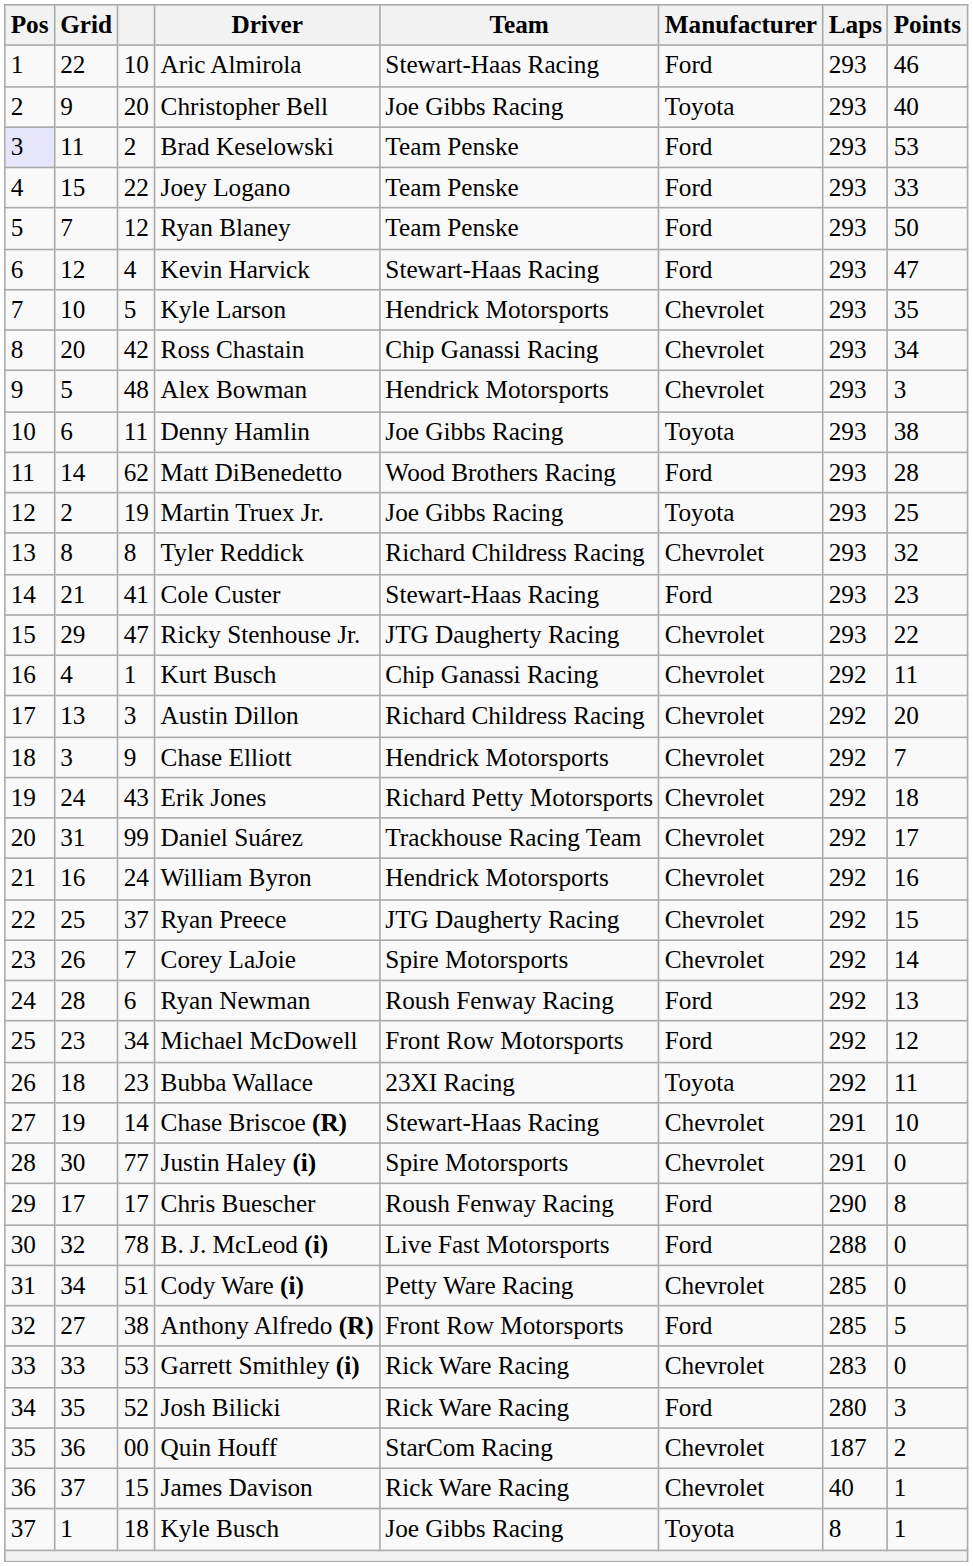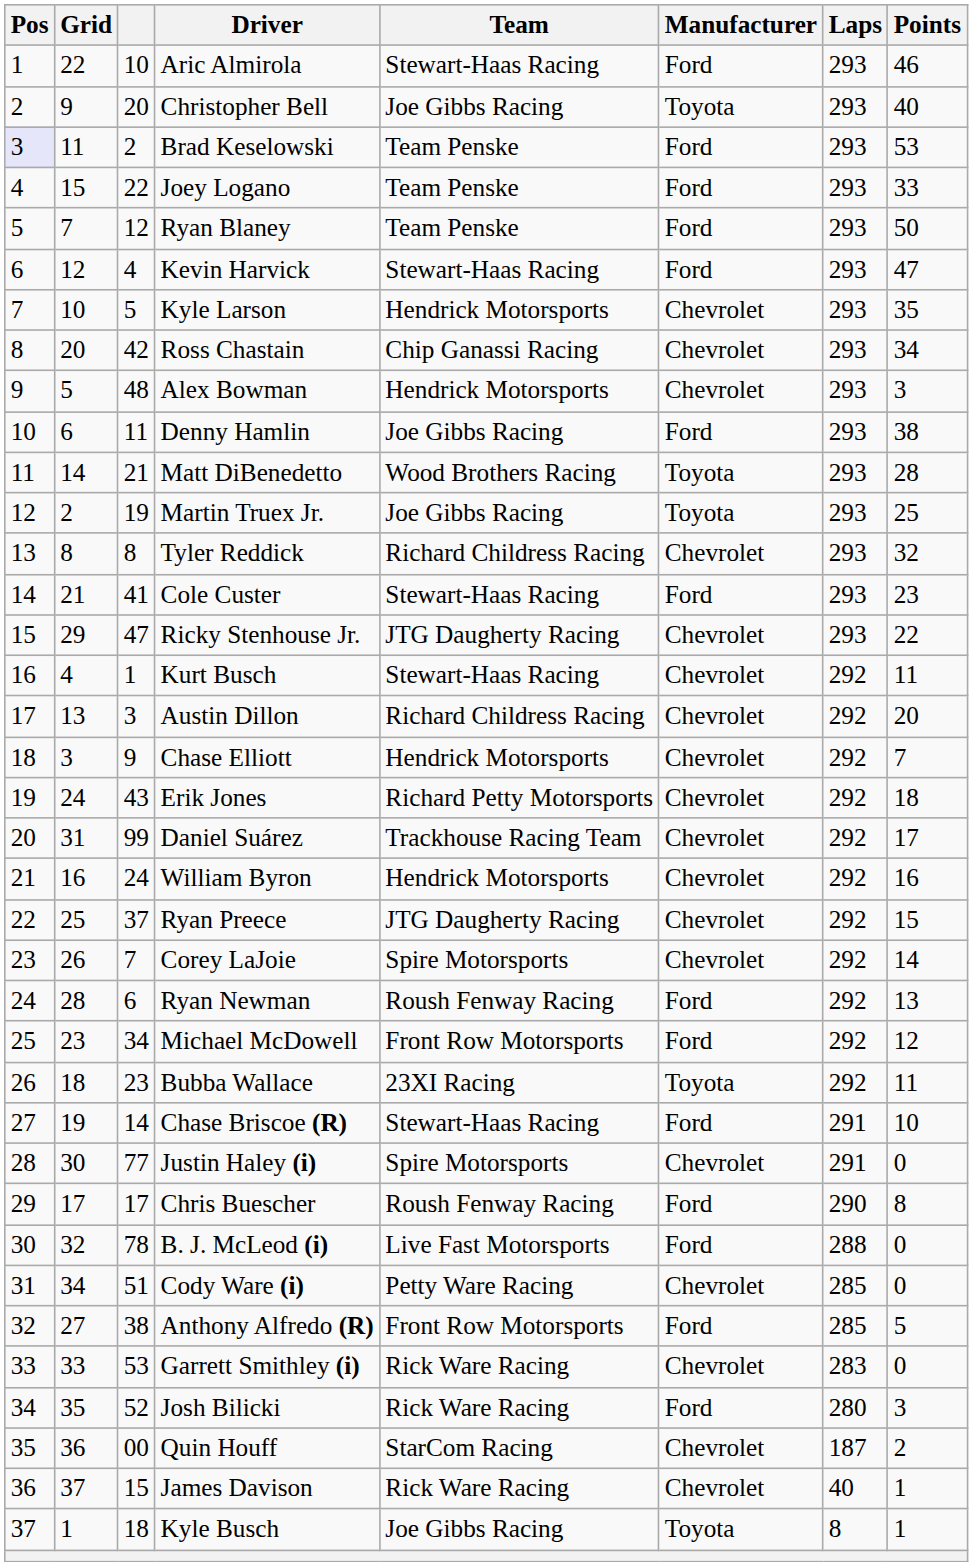 <table class="wikitable" style="font-size:98%">
 <tr>
 <th>Pos</th>
 <th>Grid</th>
 <th></th>
 <th>Driver</th>
 <th>Team</th>
 <th>Manufacturer</th>
 <th>Laps</th>
 <th>Points</th>
 </tr>
 <tr>
 <td>1</td>
 <td>22</td>
 <td>10</td>
 <td>Aric Almirola</td>
 <td>Stewart-Haas Racing</td>
 <td>Ford</td>
 <td>293</td>
 <td>46</td>
 </tr>
 <tr>
 <td>2</td>
 <td>9</td>
 <td>20</td>
 <td>Christopher Bell</td>
 <td>Joe Gibbs Racing</td>
 <td>Toyota</td>
 <td>293</td>
 <td>40</td>
 </tr>
 <tr>
 <td style="background: lavender;">3</td>
 <td>11</td>
 <td>2</td>
 <td>Brad Keselowski</td>
 <td>Team Penske</td>
 <td>Ford</td>
 <td>293</td>
 <td>53</td>
 </tr>
 <tr>
 <td>4</td>
 <td>15</td>
 <td>22</td>
 <td>Joey Logano</td>
 <td>Team Penske</td>
 <td>Ford</td>
 <td>293</td>
 <td>33</td>
 </tr>
 <tr>
 <td>5</td>
 <td>7</td>
 <td>12</td>
 <td>Ryan Blaney</td>
 <td>Team Penske</td>
 <td>Ford</td>
 <td>293</td>
 <td>50</td>
 </tr>
 <tr>
 <td>6</td>
 <td>12</td>
 <td>4</td>
 <td>Kevin Harvick</td>
 <td>Stewart-Haas Racing</td>
 <td>Ford</td>
 <td>293</td>
 <td>47</td>
 </tr>
 <tr>
 <td>7</td>
 <td>10</td>
 <td>5</td>
 <td>Kyle Larson</td>
 <td>Hendrick Motorsports</td>
 <td>Chevrolet</td>
 <td>293</td>
 <td>35</td>
 </tr>
 <tr>
 <td>8</td>
 <td>20</td>
 <td>42</td>
 <td>Ross Chastain</td>
 <td>Chip Ganassi Racing</td>
 <td>Chevrolet</td>
 <td>293</td>
 <td>34</td>
 </tr>
 <tr>
 <td>9</td>
 <td>5</td>
 <td>48</td>
 <td>Alex Bowman</td>
 <td>Hendrick Motorsports</td>
 <td>Chevrolet</td>
 <td>293</td>
 <td>3</td>
 </tr>
 <tr>
 <td>10</td>
 <td>6</td>
 <td>11</td>
 <td>Denny Hamlin</td>
 <td>Joe Gibbs Racing</td>
-<td>Toyota</td>
+<td>Ford</td>
 <td>293</td>
 <td>38</td>
 </tr>
 <tr>
 <td>11</td>
 <td>14</td>
-<td>62</td>
+<td>21</td>
 <td>Matt DiBenedetto</td>
 <td>Wood Brothers Racing</td>
-<td>Ford</td>
+<td>Toyota</td>
 <td>293</td>
 <td>28</td>
 </tr>
 <tr>
 <td>12</td>
 <td>2</td>
 <td>19</td>
 <td>Martin Truex Jr.</td>
 <td>Joe Gibbs Racing</td>
 <td>Toyota</td>
 <td>293</td>
 <td>25</td>
 </tr>
 <tr>
 <td>13</td>
 <td>8</td>
 <td>8</td>
 <td>Tyler Reddick</td>
 <td>Richard Childress Racing</td>
 <td>Chevrolet</td>
 <td>293</td>
 <td>32</td>
 </tr>
 <tr>
 <td>14</td>
 <td>21</td>
 <td>41</td>
 <td>Cole Custer</td>
 <td>Stewart-Haas Racing</td>
 <td>Ford</td>
 <td>293</td>
 <td>23</td>
 </tr>
 <tr>
 <td>15</td>
 <td>29</td>
 <td>47</td>
 <td>Ricky Stenhouse Jr.</td>
 <td>JTG Daugherty Racing</td>
 <td>Chevrolet</td>
 <td>293</td>
 <td>22</td>
 </tr>
 <tr>
 <td>16</td>
 <td>4</td>
 <td>1</td>
 <td>Kurt Busch</td>
-<td>Chip Ganassi Racing</td>
+<td>Stewart-Haas Racing</td>
 <td>Chevrolet</td>
 <td>292</td>
 <td>11</td>
 </tr>
 <tr>
 <td>17</td>
 <td>13</td>
 <td>3</td>
 <td>Austin Dillon</td>
 <td>Richard Childress Racing</td>
 <td>Chevrolet</td>
 <td>292</td>
 <td>20</td>
 </tr>
 <tr>
 <td>18</td>
 <td>3</td>
 <td>9</td>
 <td>Chase Elliott</td>
 <td>Hendrick Motorsports</td>
 <td>Chevrolet</td>
 <td>292</td>
 <td>7</td>
 </tr>
 <tr>
 <td>19</td>
 <td>24</td>
 <td>43</td>
 <td>Erik Jones</td>
 <td>Richard Petty Motorsports</td>
 <td>Chevrolet</td>
 <td>292</td>
 <td>18</td>
 </tr>
 <tr>
 <td>20</td>
 <td>31</td>
 <td>99</td>
 <td>Daniel Suárez</td>
 <td>Trackhouse Racing Team</td>
 <td>Chevrolet</td>
 <td>292</td>
 <td>17</td>
 </tr>
 <tr>
 <td>21</td>
 <td>16</td>
 <td>24</td>
 <td>William Byron</td>
 <td>Hendrick Motorsports</td>
 <td>Chevrolet</td>
 <td>292</td>
 <td>16</td>
 </tr>
 <tr>
 <td>22</td>
 <td>25</td>
 <td>37</td>
 <td>Ryan Preece</td>
 <td>JTG Daugherty Racing</td>
 <td>Chevrolet</td>
 <td>292</td>
 <td>15</td>
 </tr>
 <tr>
 <td>23</td>
 <td>26</td>
 <td>7</td>
 <td>Corey LaJoie</td>
 <td>Spire Motorsports</td>
 <td>Chevrolet</td>
 <td>292</td>
 <td>14</td>
 </tr>
 <tr>
 <td>24</td>
 <td>28</td>
 <td>6</td>
 <td>Ryan Newman</td>
 <td>Roush Fenway Racing</td>
 <td>Ford</td>
 <td>292</td>
 <td>13</td>
 </tr>
 <tr>
 <td>25</td>
 <td>23</td>
 <td>34</td>
 <td>Michael McDowell</td>
 <td>Front Row Motorsports</td>
 <td>Ford</td>
 <td>292</td>
 <td>12</td>
 </tr>
 <tr>
 <td>26</td>
 <td>18</td>
 <td>23</td>
 <td>Bubba Wallace</td>
 <td>23XI Racing</td>
 <td>Toyota</td>
 <td>292</td>
 <td>11</td>
 </tr>
 <tr>
 <td>27</td>
 <td>19</td>
 <td>14</td>
 <td>Chase Briscoe <strong>(R)</strong></td>
 <td>Stewart-Haas Racing</td>
-<td>Chevrolet</td>
+<td>Ford</td>
 <td>291</td>
 <td>10</td>
 </tr>
 <tr>
 <td>28</td>
 <td>30</td>
 <td>77</td>
 <td>Justin Haley <strong>(i)</strong></td>
 <td>Spire Motorsports</td>
 <td>Chevrolet</td>
 <td>291</td>
 <td>0</td>
 </tr>
 <tr>
 <td>29</td>
 <td>17</td>
 <td>17</td>
 <td>Chris Buescher</td>
 <td>Roush Fenway Racing</td>
 <td>Ford</td>
 <td>290</td>
 <td>8</td>
 </tr>
 <tr>
 <td>30</td>
 <td>32</td>
 <td>78</td>
 <td>B. J. McLeod <strong>(i)</strong></td>
 <td>Live Fast Motorsports</td>
 <td>Ford</td>
 <td>288</td>
 <td>0</td>
 </tr>
 <tr>
 <td>31</td>
 <td>34</td>
 <td>51</td>
 <td>Cody Ware <strong>(i)</strong></td>
 <td>Petty Ware Racing</td>
 <td>Chevrolet</td>
 <td>285</td>
 <td>0</td>
 </tr>
 <tr>
 <td>32</td>
 <td>27</td>
 <td>38</td>
 <td>Anthony Alfredo <strong>(R)</strong></td>
 <td>Front Row Motorsports</td>
 <td>Ford</td>
 <td>285</td>
 <td>5</td>
 </tr>
 <tr>
 <td>33</td>
 <td>33</td>
 <td>53</td>
 <td>Garrett Smithley <strong>(i)</strong></td>
 <td>Rick Ware Racing</td>
 <td>Chevrolet</td>
 <td>283</td>
 <td>0</td>
 </tr>
 <tr>
 <td>34</td>
 <td>35</td>
 <td>52</td>
 <td>Josh Bilicki</td>
 <td>Rick Ware Racing</td>
 <td>Ford</td>
 <td>280</td>
 <td>3</td>
 </tr>
 <tr>
 <td>35</td>
 <td>36</td>
 <td>00</td>
 <td>Quin Houff</td>
 <td>StarCom Racing</td>
 <td>Chevrolet</td>
 <td>187</td>
 <td>2</td>
 </tr>
 <tr>
 <td>36</td>
 <td>37</td>
 <td>15</td>
 <td>James Davison</td>
 <td>Rick Ware Racing</td>
 <td>Chevrolet</td>
 <td>40</td>
 <td>1</td>
 </tr>
 <tr>
 <td>37</td>
 <td>1</td>
 <td>18</td>
 <td>Kyle Busch</td>
 <td>Joe Gibbs Racing</td>
 <td>Toyota</td>
 <td>8</td>
 <td>1</td>
 </tr>
 <tr>
 <th colspan="8"></th>
 </tr>
 </table>
